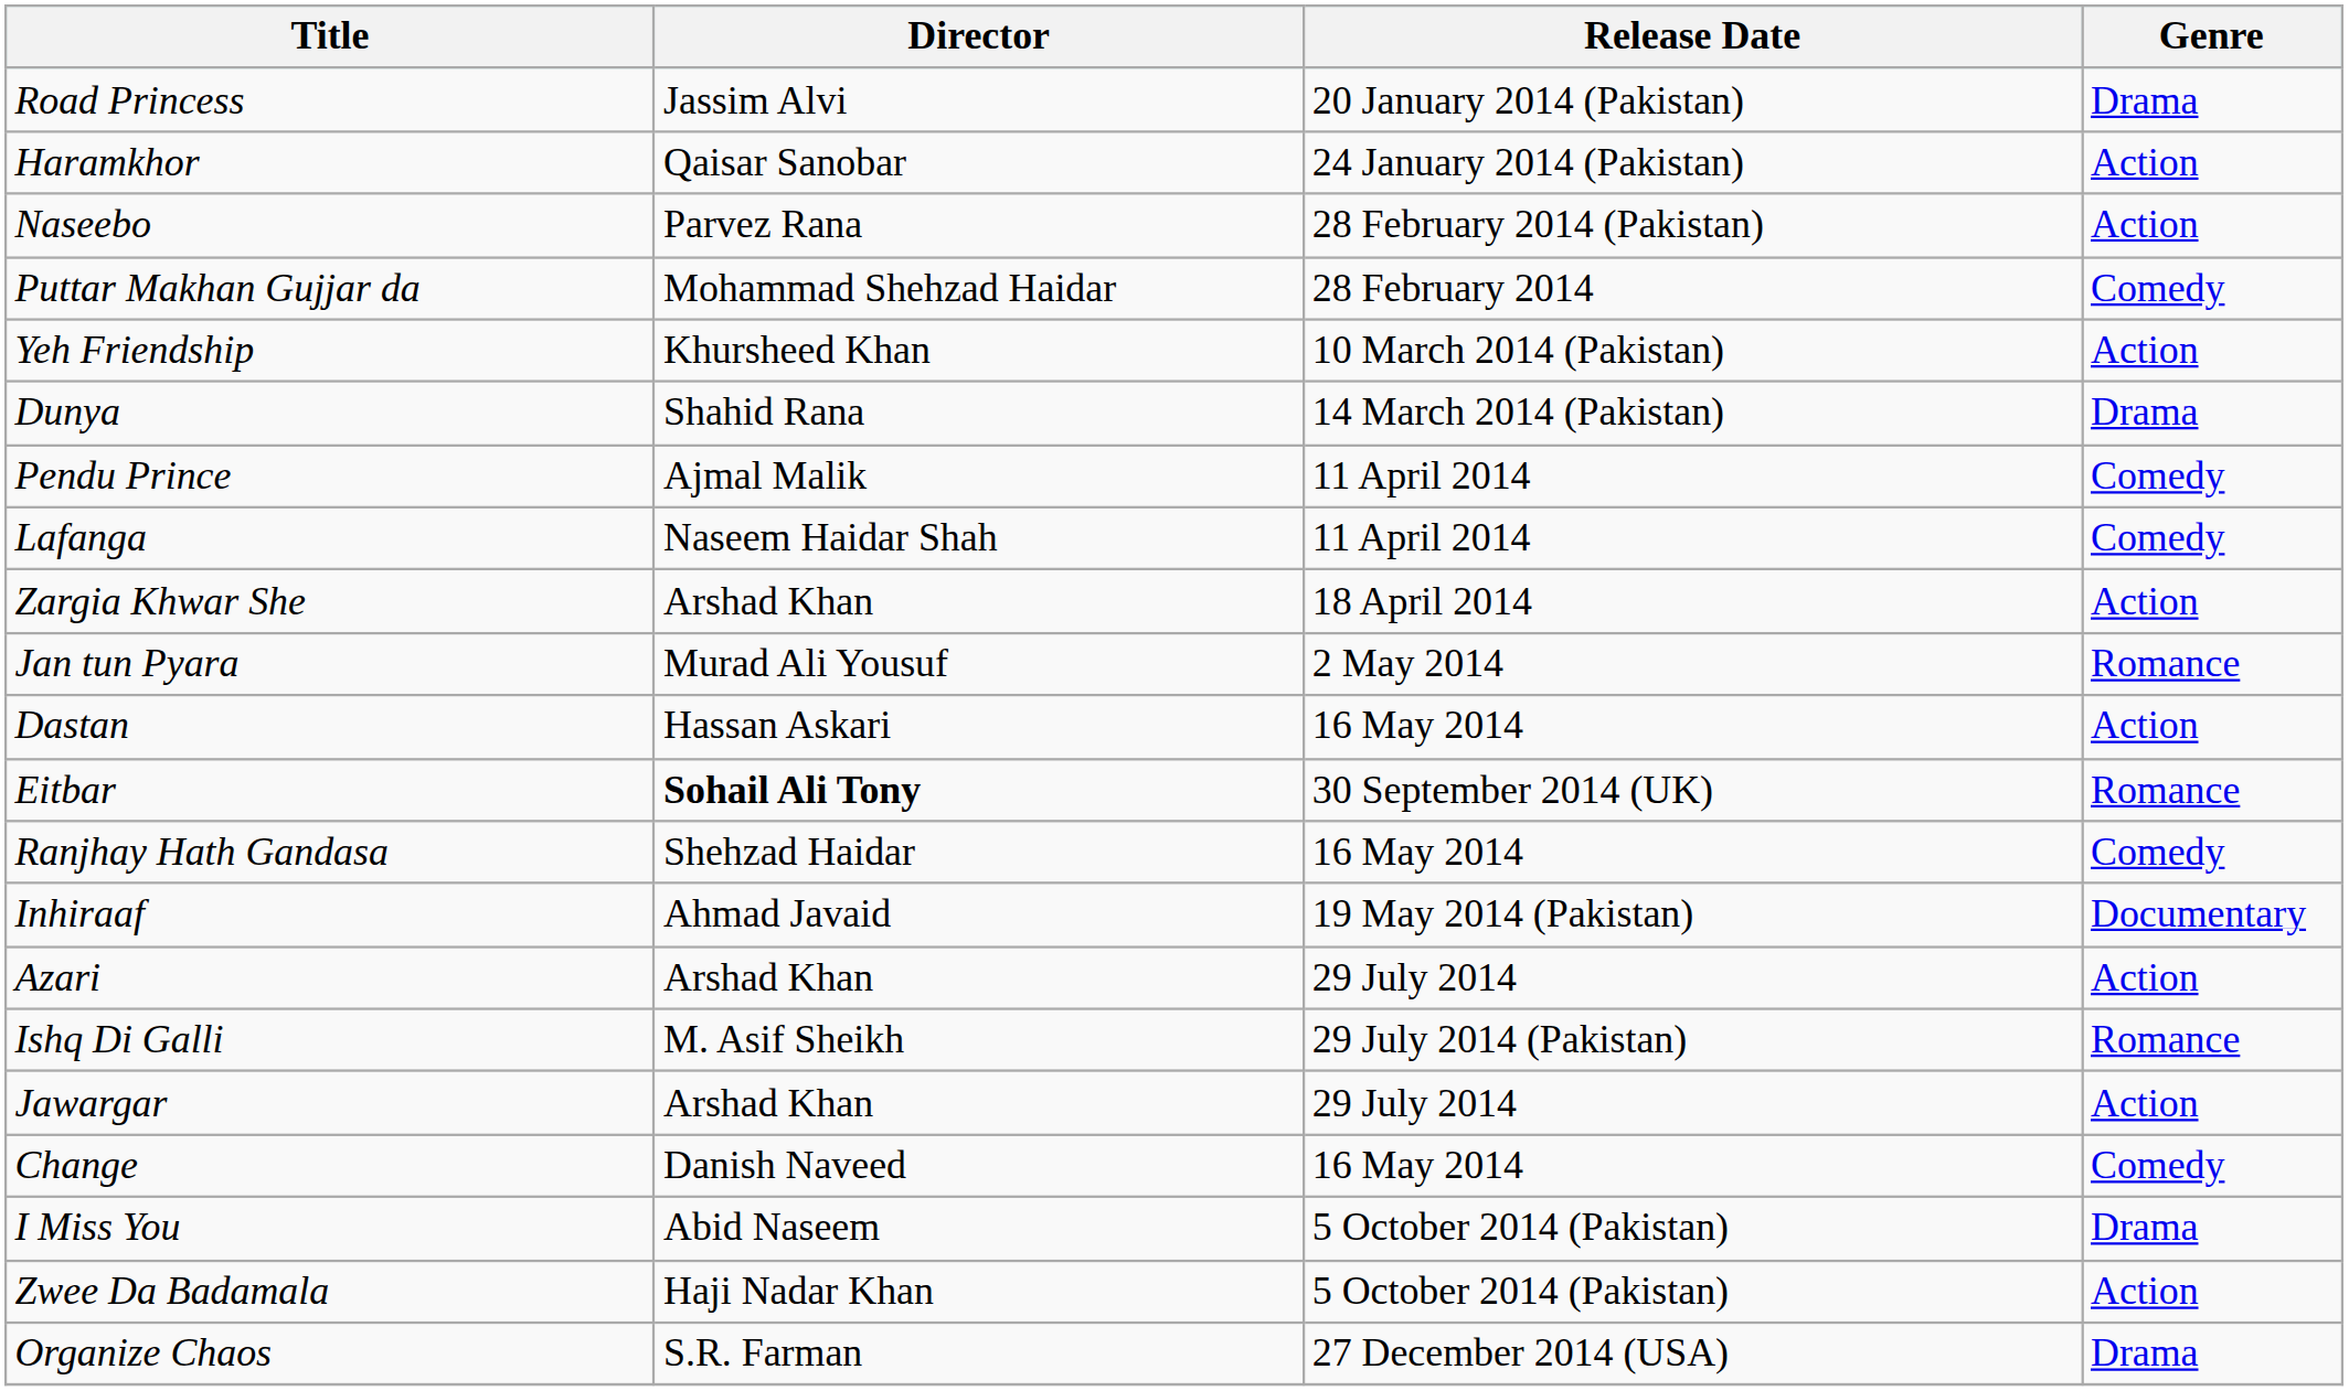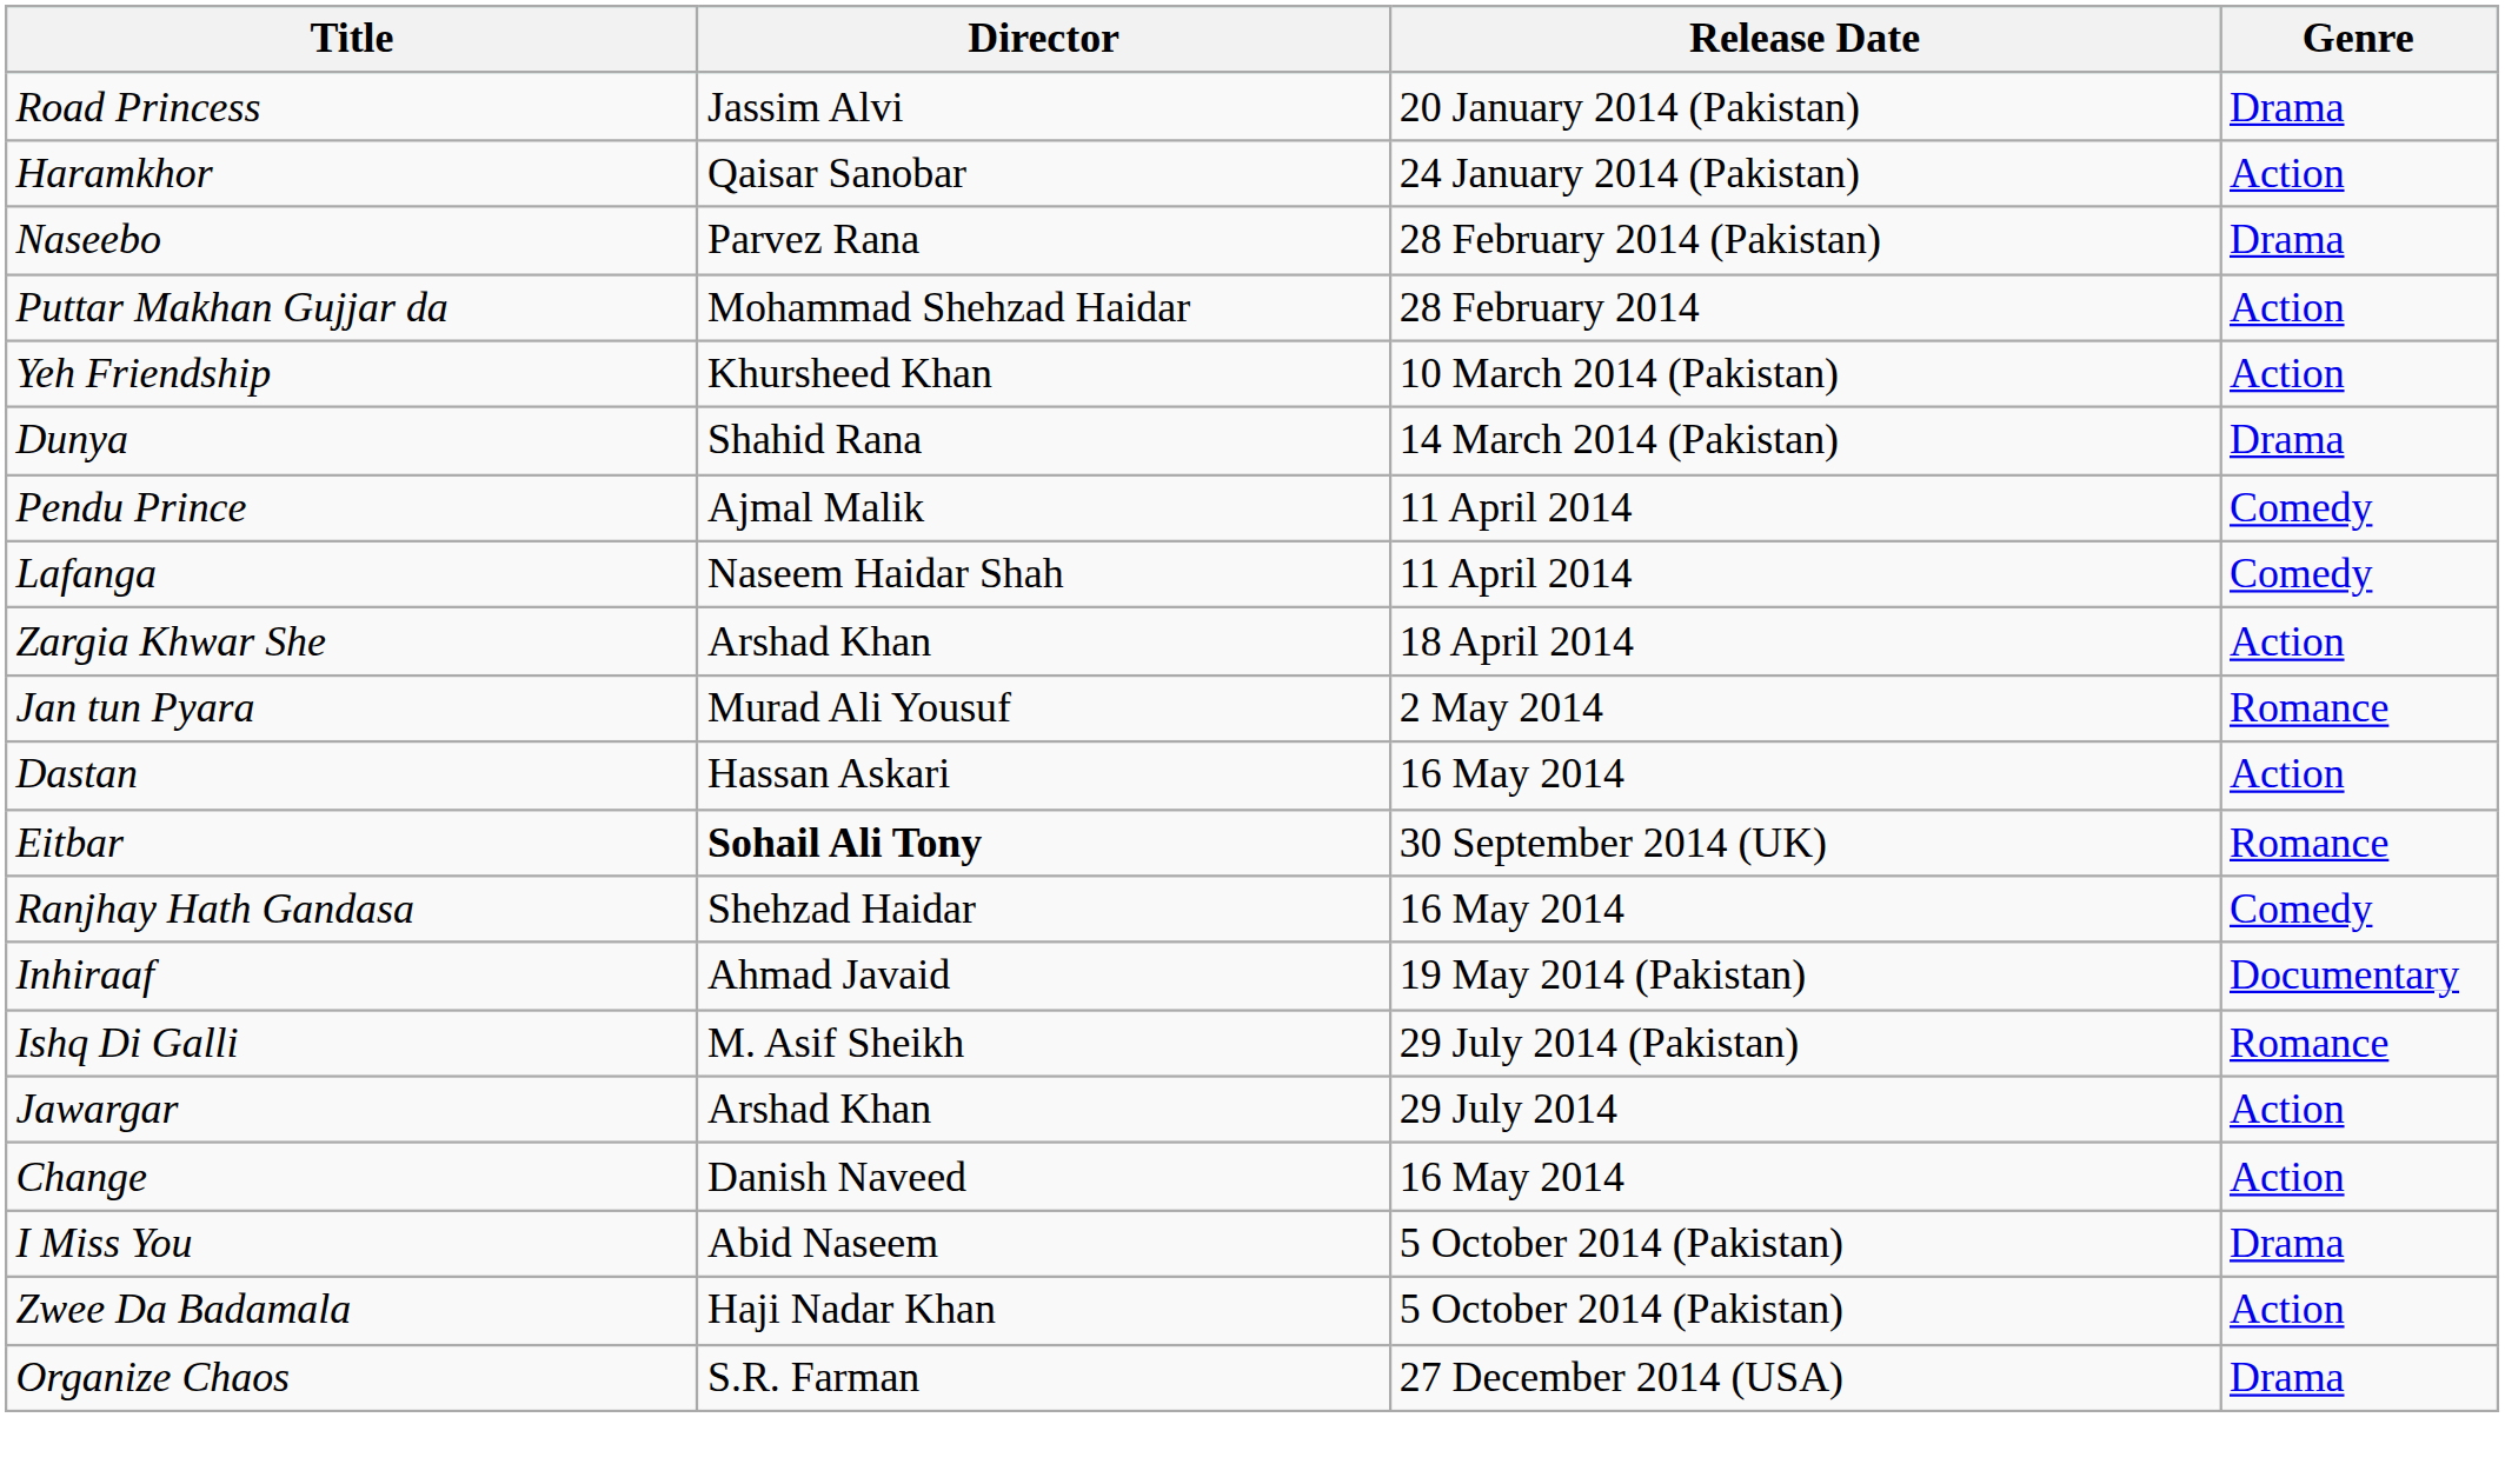 <table class="wikitable">
 <tr style="background:#b0e0e6; text-align:center;">
 <th style="width:25%;">Title</th>
 <th style="width:25%;">Director</th>
 <th style="width:30%;">Release Date</th>
 <th style="width:10%;">Genre</th>
 </tr>
 <tr>
 <td><em>Road Princess</em></td>
 <td>Jassim Alvi</td>
 <td>20 January 2014 (Pakistan)</td>
 <td><a href='#'>Drama</a></td>
 </tr>
 <tr>
 <td><em>Haramkhor</em></td>
 <td>Qaisar Sanobar</td>
 <td>24 January 2014 (Pakistan)</td>
 <td><a href='#'>Action</a></td>
 </tr>
 <tr>
 <td><em>Naseebo</em></td>
 <td>Parvez Rana</td>
 <td>28 February 2014 (Pakistan)</td>
-<td><a href='#'>Action</a></td>
+<td><a href='#'>Drama</a></td>
 </tr>
 <tr>
 <td><em>Puttar Makhan Gujjar da</em></td>
 <td>Mohammad Shehzad Haidar</td>
 <td>28 February 2014</td>
-<td><a href='#'>Comedy</a></td>
+<td><a href='#'>Action</a></td>
 </tr>
 <tr>
 <td><em>Yeh Friendship</em></td>
 <td>Khursheed Khan</td>
 <td>10 March 2014 (Pakistan)</td>
 <td><a href='#'>Action</a></td>
 </tr>
 <tr>
 <td><em>Dunya</em></td>
 <td>Shahid Rana</td>
 <td>14 March 2014 (Pakistan)</td>
 <td><a href='#'>Drama</a></td>
 </tr>
 <tr>
 <td><em>Pendu Prince</em></td>
 <td>Ajmal Malik</td>
 <td>11 April 2014</td>
 <td><a href='#'>Comedy</a></td>
 </tr>
 <tr>
 <td><em>Lafanga</em></td>
 <td>Naseem Haidar Shah</td>
 <td>11 April 2014</td>
 <td><a href='#'>Comedy</a></td>
 </tr>
 <tr>
 <td><em>Zargia Khwar She</em></td>
 <td>Arshad Khan</td>
 <td>18 April 2014</td>
 <td><a href='#'>Action</a></td>
 </tr>
 <tr>
 <td><em>Jan tun Pyara</em></td>
 <td>Murad Ali Yousuf</td>
 <td>2 May 2014</td>
 <td><a href='#'>Romance</a></td>
 </tr>
 <tr>
 <td><em>Dastan</em></td>
 <td>Hassan Askari</td>
 <td>16 May 2014</td>
 <td><a href='#'>Action</a></td>
 </tr>
 <tr>
 <td><em>Eitbar</em></td>
 <td><strong>Sohail Ali Tony</strong></td>
 <td>30 September 2014 (UK)</td>
 <td><a href='#'>Romance</a></td>
 </tr>
 <tr>
 <td><em>Ranjhay Hath Gandasa</em></td>
 <td>Shehzad Haidar</td>
 <td>16 May 2014</td>
 <td><a href='#'>Comedy</a></td>
 </tr>
 <tr>
 <td><em>Inhiraaf</em></td>
 <td>Ahmad Javaid</td>
 <td>19 May 2014 (Pakistan)</td>
 <td><a href='#'>Documentary</a></td>
 </tr>
 <tr>
-<td><em>Azari</em></td>
-<td>Arshad Khan</td>
-<td>29 July 2014</td>
-<td><a href='#'>Action</a></td>
-</tr>
-<tr>
 <td><em>Ishq Di Galli</em></td>
 <td>M. Asif Sheikh</td>
 <td>29 July 2014 (Pakistan)</td>
 <td><a href='#'>Romance</a></td>
 </tr>
 <tr>
 <td><em>Jawargar</em></td>
 <td>Arshad Khan</td>
 <td>29 July 2014</td>
 <td><a href='#'>Action</a></td>
 </tr>
 <tr>
 <td><em>Change</em></td>
 <td>Danish Naveed</td>
 <td>16 May 2014</td>
-<td><a href='#'>Comedy</a></td>
+<td><a href='#'>Action</a></td>
 </tr>
 <tr>
 <td><em>I Miss You</em></td>
 <td>Abid Naseem</td>
 <td>5 October 2014 (Pakistan)</td>
 <td><a href='#'>Drama</a></td>
 </tr>
 <tr>
 <td><em>Zwee Da Badamala</em></td>
 <td>Haji Nadar Khan</td>
 <td>5 October 2014 (Pakistan)</td>
 <td><a href='#'>Action</a></td>
 </tr>
 <tr>
 <td><em>Organize Chaos</em></td>
 <td>S.R. Farman</td>
 <td>27 December 2014 (USA)</td>
 <td><a href='#'>Drama</a></td>
 </tr>
 <tr>
 </tr>
 </table>
